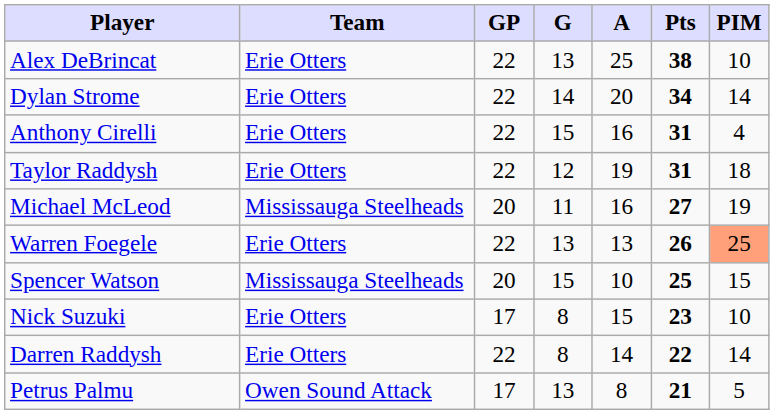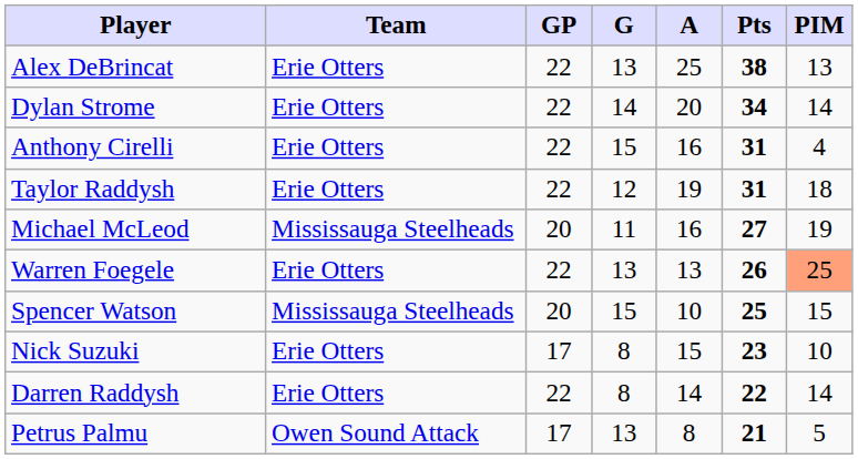 <table class="wikitable" style="text-align:center">
 <tr>
 <th style="background:#ddf; width:30%;">Player</th>
 <th style="background:#ddf; width:30%;">Team</th>
 <th style="background:#ddf; width:7.5%;">GP</th>
 <th style="background:#ddf; width:7.5%;">G</th>
 <th style="background:#ddf; width:7.5%;">A</th>
 <th style="background:#ddf; width:7.5%;">Pts</th>
 <th style="background:#ddf; width:7.5%;">PIM</th>
 </tr>
 <tr>
 <td align=left><a href='#'>Alex DeBrincat</a></td>
 <td align=left><a href='#'>Erie Otters</a></td>
 <td>22</td>
 <td>13</td>
 <td>25</td>
 <td><strong>38</strong></td>
-<td>10</td>
+<td>13</td>
 </tr>
 <tr>
 <td align=left><a href='#'>Dylan Strome</a></td>
 <td align=left><a href='#'>Erie Otters</a></td>
 <td>22</td>
 <td>14</td>
 <td>20</td>
 <td><strong>34</strong></td>
 <td>14</td>
 </tr>
 <tr>
 <td align=left><a href='#'>Anthony Cirelli</a></td>
 <td align=left><a href='#'>Erie Otters</a></td>
 <td>22</td>
 <td>15</td>
 <td>16</td>
 <td><strong>31</strong></td>
 <td>4</td>
 </tr>
 <tr>
 <td align=left><a href='#'>Taylor Raddysh</a></td>
 <td align=left><a href='#'>Erie Otters</a></td>
 <td>22</td>
 <td>12</td>
 <td>19</td>
 <td><strong>31</strong></td>
 <td>18</td>
 </tr>
 <tr>
 <td align=left><a href='#'>Michael McLeod</a></td>
 <td align=left><a href='#'>Mississauga Steelheads</a></td>
 <td>20</td>
 <td>11</td>
 <td>16</td>
 <td><strong>27</strong></td>
 <td>19</td>
 </tr>
 <tr>
 <td align=left><a href='#'>Warren Foegele</a></td>
 <td align=left><a href='#'>Erie Otters</a></td>
 <td>22</td>
 <td>13</td>
 <td>13</td>
 <td><strong>26</strong></td>
 <td style="background: lightsalmon;">25</td>
 </tr>
 <tr>
 <td align=left><a href='#'>Spencer Watson</a></td>
 <td align=left><a href='#'>Mississauga Steelheads</a></td>
 <td>20</td>
 <td>15</td>
 <td>10</td>
 <td><strong>25</strong></td>
 <td>15</td>
 </tr>
 <tr>
 <td align=left><a href='#'>Nick Suzuki</a></td>
 <td align=left><a href='#'>Erie Otters</a></td>
 <td>17</td>
 <td>8</td>
 <td>15</td>
 <td><strong>23</strong></td>
 <td>10</td>
 </tr>
 <tr>
 <td align=left><a href='#'>Darren Raddysh</a></td>
 <td align=left><a href='#'>Erie Otters</a></td>
 <td>22</td>
 <td>8</td>
 <td>14</td>
 <td><strong>22</strong></td>
 <td>14</td>
 </tr>
 <tr>
 <td align=left><a href='#'>Petrus Palmu</a></td>
 <td align=left><a href='#'>Owen Sound Attack</a></td>
 <td>17</td>
 <td>13</td>
 <td>8</td>
 <td><strong>21</strong></td>
 <td>5</td>
 </tr>
 </table>
